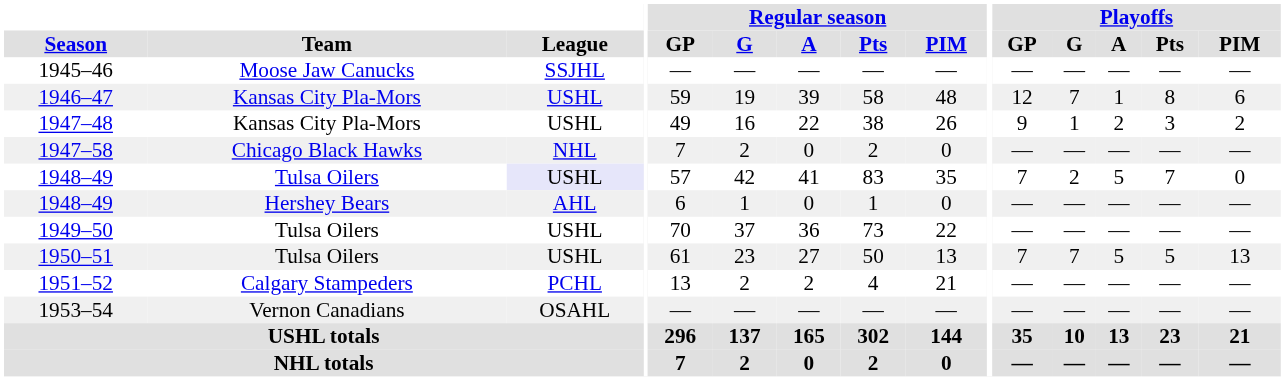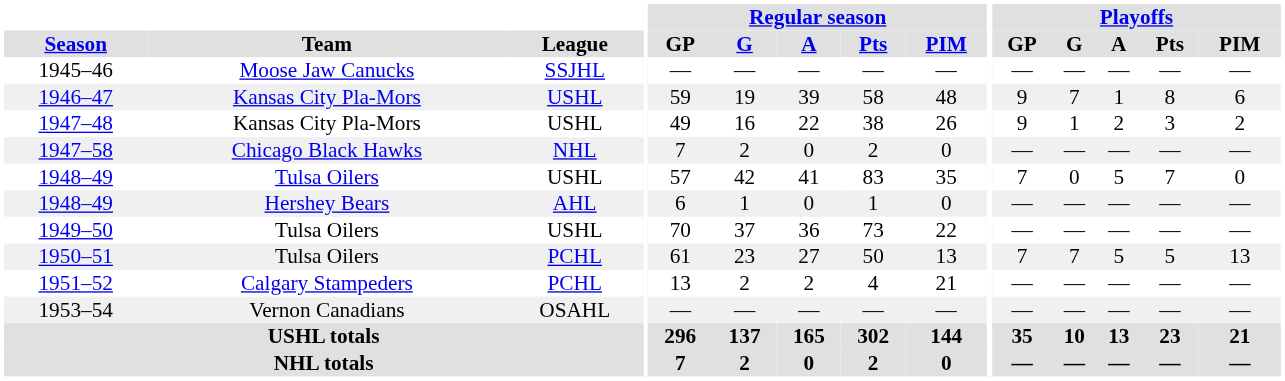 <table border="0" cellpadding="1" cellspacing="0" style="text-align:center; width:60em">
 <tr bgcolor="#e0e0e0">
 <th colspan="3" bgcolor="#ffffff"></th>
 <th rowspan="100" bgcolor="#ffffff"></th>
 <th colspan="5"><a href='#'>Regular season</a></th>
 <th rowspan="100" bgcolor="#ffffff"></th>
 <th colspan="5"><a href='#'>Playoffs</a></th>
 </tr>
 <tr bgcolor="#e0e0e0">
 <th><a href='#'>Season</a></th>
 <th>Team</th>
 <th>League</th>
 <th>GP</th>
 <th><a href='#'>G</a></th>
 <th><a href='#'>A</a></th>
 <th><a href='#'>Pts</a></th>
 <th><a href='#'>PIM</a></th>
 <th>GP</th>
 <th>G</th>
 <th>A</th>
 <th>Pts</th>
 <th>PIM</th>
 </tr>
 <tr>
 <td>1945–46</td>
 <td><a href='#'>Moose Jaw Canucks</a></td>
 <td><a href='#'>SSJHL</a></td>
 <td>—</td>
 <td>—</td>
 <td>—</td>
 <td>—</td>
 <td>—</td>
 <td>—</td>
 <td>—</td>
 <td>—</td>
 <td>—</td>
 <td>—</td>
 </tr>
 <tr bgcolor="#f0f0f0">
 <td><a href='#'>1946–47</a></td>
 <td><a href='#'>Kansas City Pla-Mors</a></td>
 <td><a href='#'>USHL</a></td>
 <td>59</td>
 <td>19</td>
 <td>39</td>
 <td>58</td>
 <td>48</td>
-<td>12</td>
+<td>9</td>
 <td>7</td>
 <td>1</td>
 <td>8</td>
 <td>6</td>
 </tr>
 <tr>
 <td><a href='#'>1947–48</a></td>
 <td>Kansas City Pla-Mors</td>
 <td>USHL</td>
 <td>49</td>
 <td>16</td>
 <td>22</td>
 <td>38</td>
 <td>26</td>
 <td>9</td>
 <td>1</td>
 <td>2</td>
 <td>3</td>
 <td>2</td>
 </tr>
 <tr bgcolor="#f0f0f0">
 <td><a href='#'>1947–58</a></td>
 <td><a href='#'>Chicago Black Hawks</a></td>
 <td><a href='#'>NHL</a></td>
 <td>7</td>
 <td>2</td>
 <td>0</td>
 <td>2</td>
 <td>0</td>
 <td>—</td>
 <td>—</td>
 <td>—</td>
 <td>—</td>
 <td>—</td>
 </tr>
 <tr>
 <td><a href='#'>1948–49</a></td>
 <td><a href='#'>Tulsa Oilers</a></td>
-<td style="background: lavender;">USHL</td>
+<td>USHL</td>
 <td>57</td>
 <td>42</td>
 <td>41</td>
 <td>83</td>
 <td>35</td>
 <td>7</td>
-<td>2</td>
+<td>0</td>
 <td>5</td>
 <td>7</td>
 <td>0</td>
 </tr>
 <tr bgcolor="#f0f0f0">
 <td><a href='#'>1948–49</a></td>
 <td><a href='#'>Hershey Bears</a></td>
 <td><a href='#'>AHL</a></td>
 <td>6</td>
 <td>1</td>
 <td>0</td>
 <td>1</td>
 <td>0</td>
 <td>—</td>
 <td>—</td>
 <td>—</td>
 <td>—</td>
 <td>—</td>
 </tr>
 <tr>
 <td><a href='#'>1949–50</a></td>
 <td>Tulsa Oilers</td>
 <td>USHL</td>
 <td>70</td>
 <td>37</td>
 <td>36</td>
 <td>73</td>
 <td>22</td>
 <td>—</td>
 <td>—</td>
 <td>—</td>
 <td>—</td>
 <td>—</td>
 </tr>
 <tr bgcolor="#f0f0f0">
 <td><a href='#'>1950–51</a></td>
 <td>Tulsa Oilers</td>
-<td>USHL</td>
+<td><a href='#'>PCHL</a></td>
 <td>61</td>
 <td>23</td>
 <td>27</td>
 <td>50</td>
 <td>13</td>
 <td>7</td>
 <td>7</td>
 <td>5</td>
 <td>5</td>
 <td>13</td>
 </tr>
 <tr>
 <td><a href='#'>1951–52</a></td>
 <td><a href='#'>Calgary Stampeders</a></td>
 <td><a href='#'>PCHL</a></td>
 <td>13</td>
 <td>2</td>
 <td>2</td>
 <td>4</td>
 <td>21</td>
 <td>—</td>
 <td>—</td>
 <td>—</td>
 <td>—</td>
 <td>—</td>
 </tr>
 <tr bgcolor="#f0f0f0">
 <td>1953–54</td>
 <td>Vernon Canadians</td>
 <td>OSAHL</td>
 <td>—</td>
 <td>—</td>
 <td>—</td>
 <td>—</td>
 <td>—</td>
 <td>—</td>
 <td>—</td>
 <td>—</td>
 <td>—</td>
 <td>—</td>
 </tr>
 <tr bgcolor="#e0e0e0">
 <th colspan="3">USHL totals</th>
 <th>296</th>
 <th>137</th>
 <th>165</th>
 <th>302</th>
 <th>144</th>
 <th>35</th>
 <th>10</th>
 <th>13</th>
 <th>23</th>
 <th>21</th>
 </tr>
 <tr bgcolor="#e0e0e0">
 <th colspan="3">NHL totals</th>
 <th>7</th>
 <th>2</th>
 <th>0</th>
 <th>2</th>
 <th>0</th>
 <th>—</th>
 <th>—</th>
 <th>—</th>
 <th>—</th>
 <th>—</th>
 </tr>
 </table>
